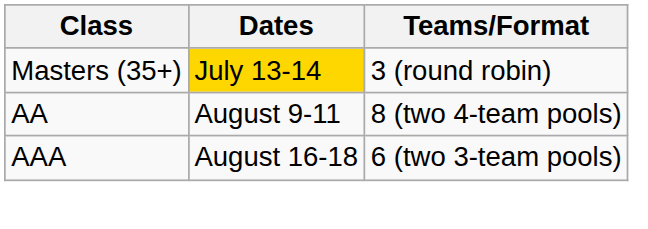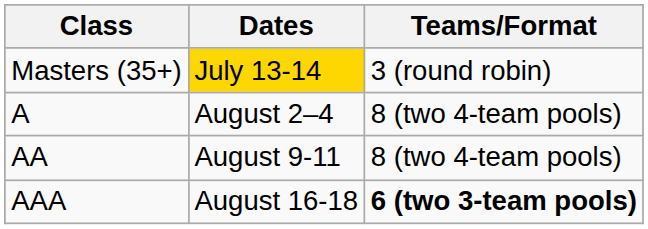 <table class="wikitable">
 <tr>
 <th>Class</th>
 <th>Dates</th>
 <th>Teams/Format</th>
 </tr>
 <tr>
 <td>Masters (35+)</td>
 <td style="background: gold;">July 13-14</td>
 <td>3 (round robin)</td>
 </tr>
 <tr>
+<td>A</td>
+<td>August 2–4</td>
+<td>8 (two 4-team pools)</td>
+</tr>
+<tr>
 <td>AA</td>
 <td>August 9-11</td>
 <td>8 (two 4-team pools)</td>
 </tr>
 <tr>
 <td>AAA</td>
 <td>August 16-18</td>
-<td>6 (two 3-team pools)</td>
+<td><strong>6 (two 3-team pools)</strong></td>
 </tr>
 </table>
